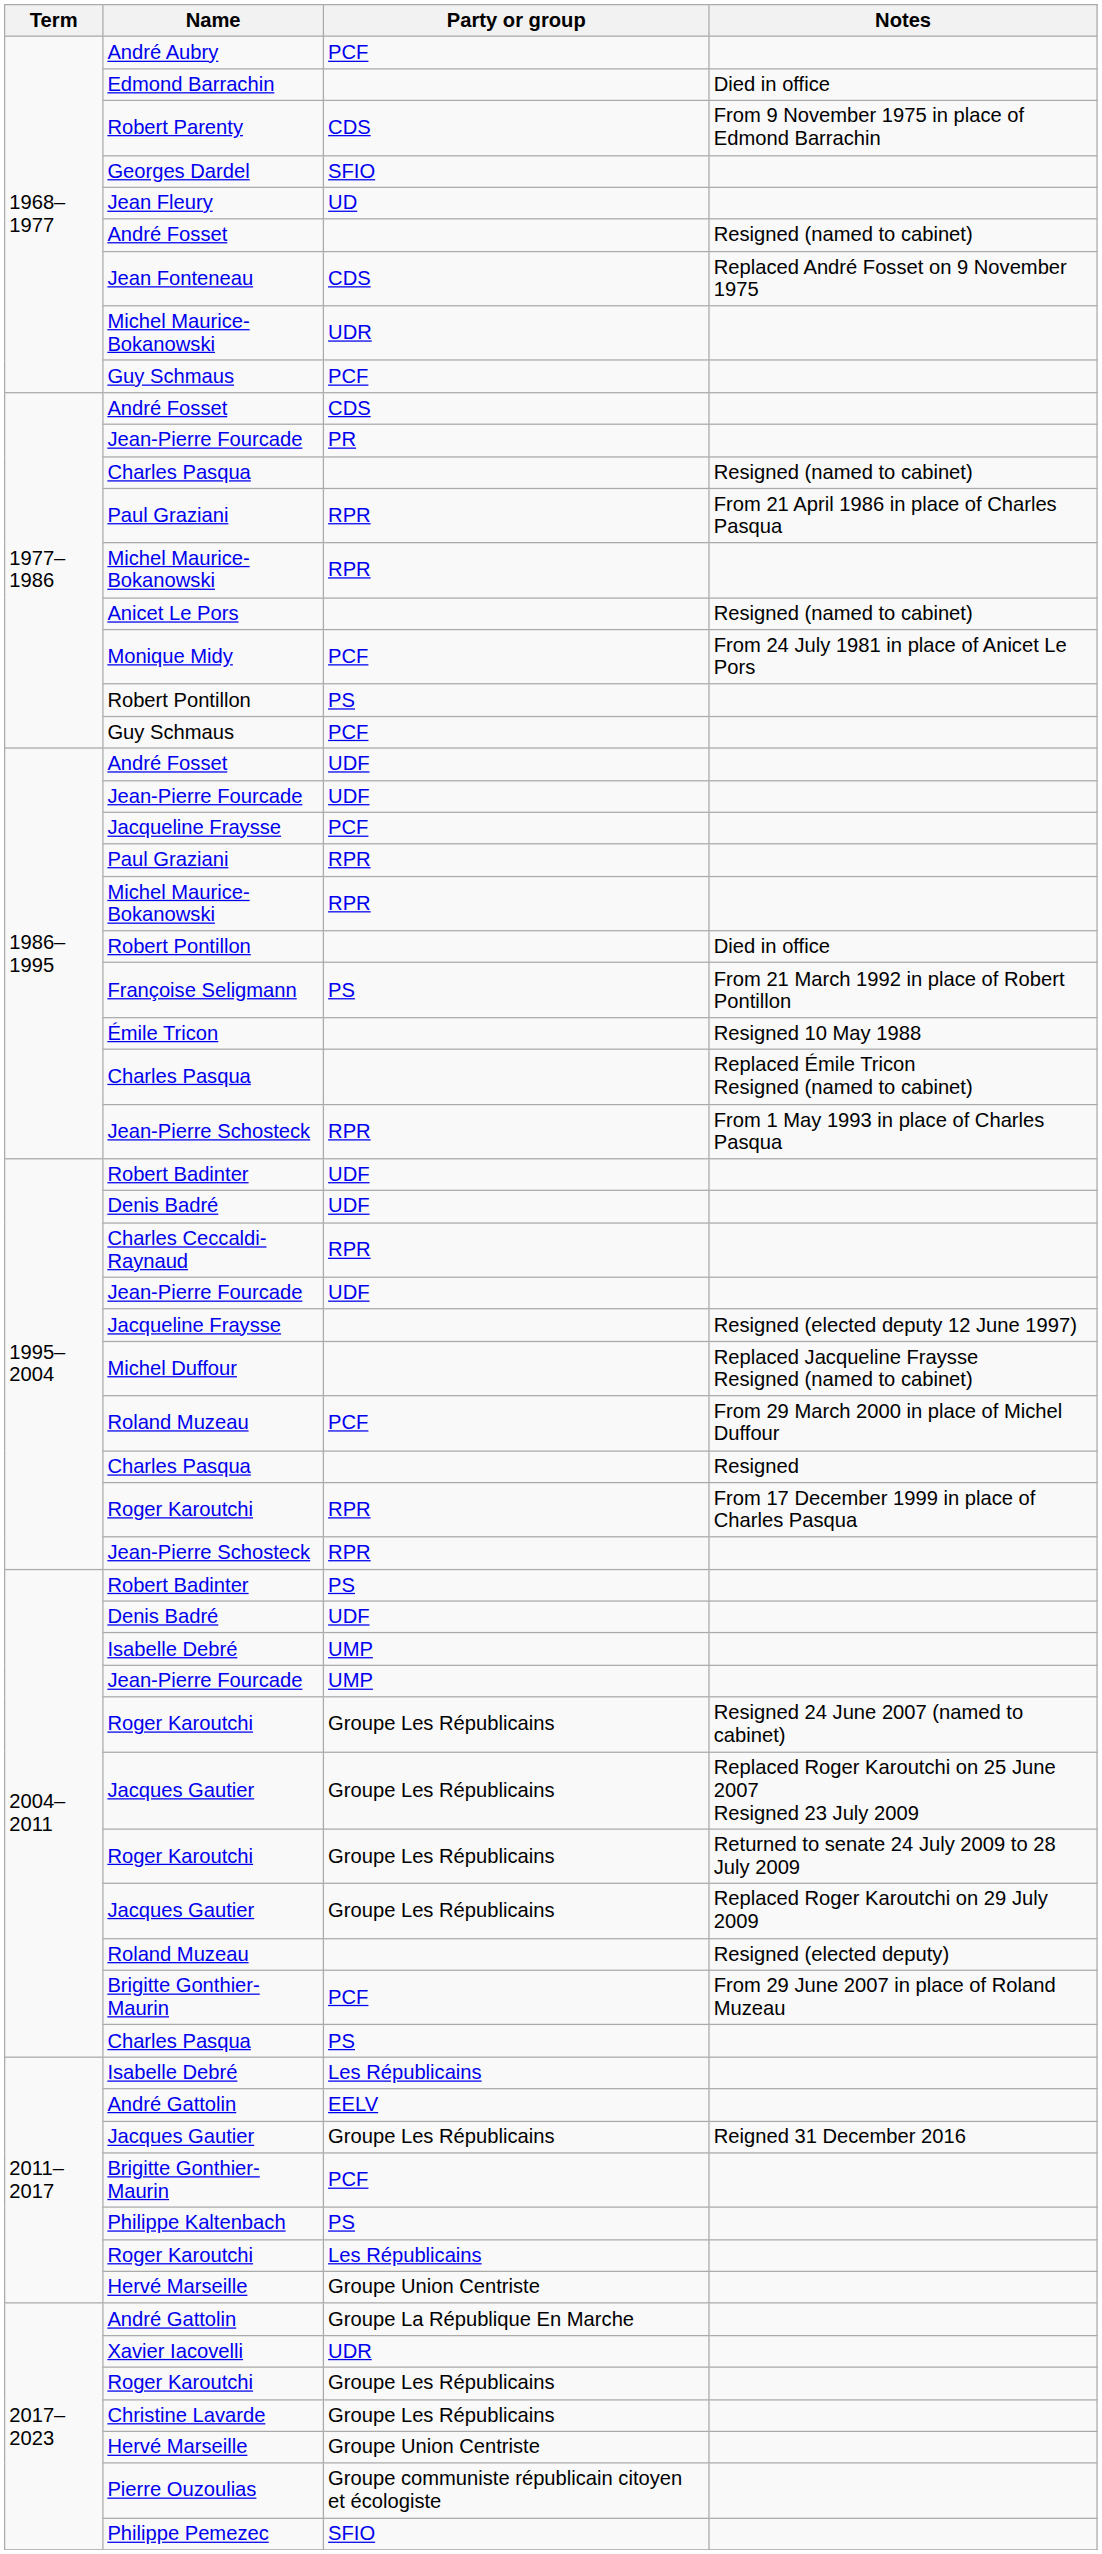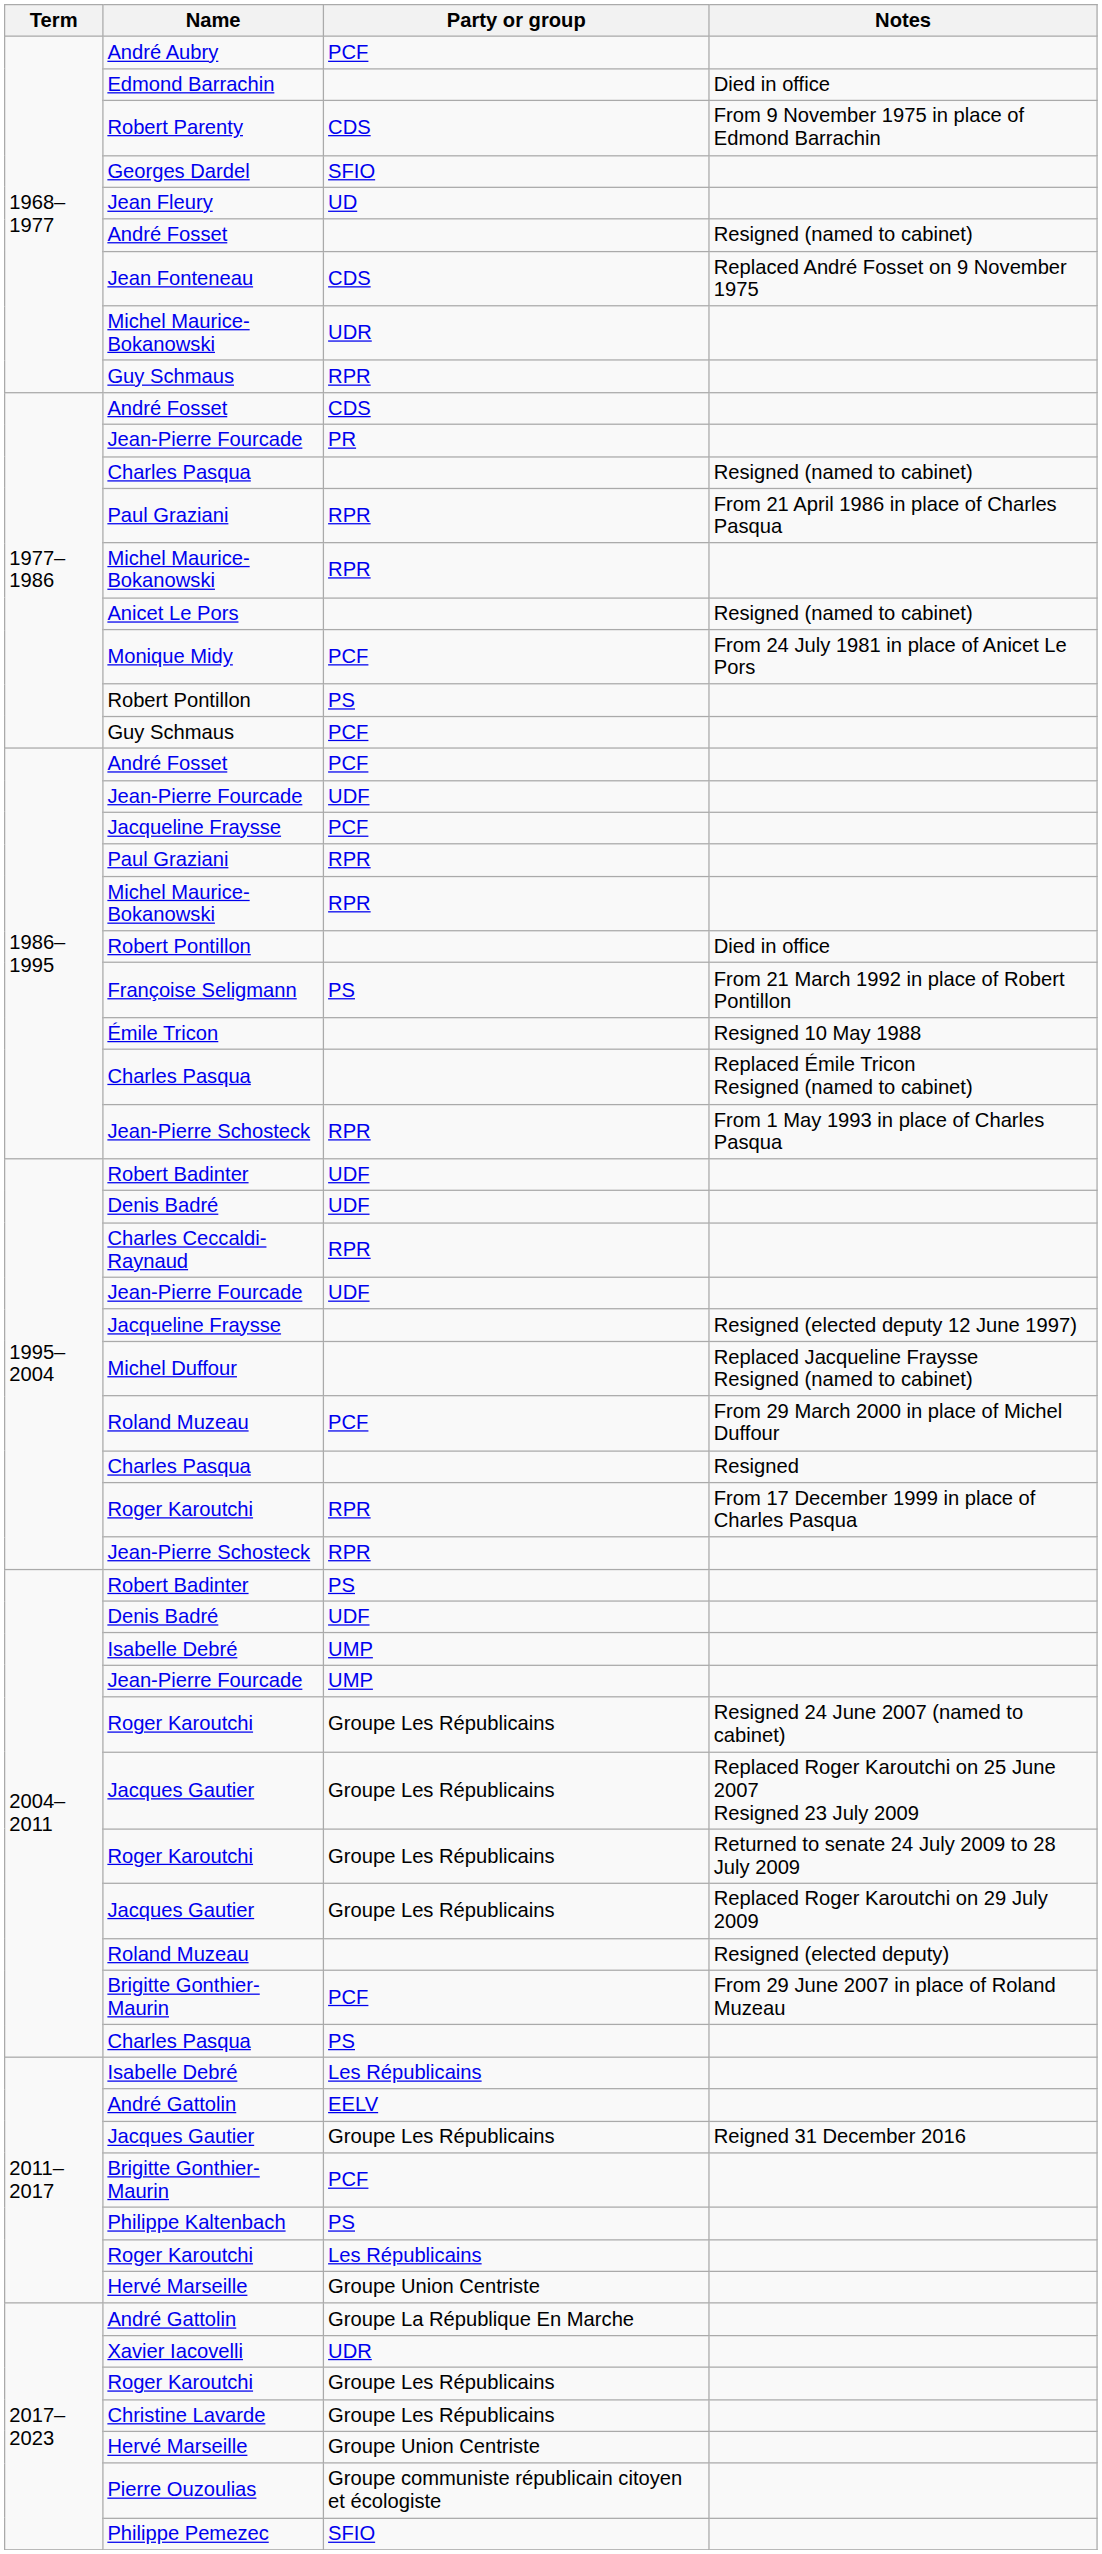 <table class="wikitable sortable">
 <tr>
 <th>Term</th>
 <th>Name</th>
 <th>Party or group</th>
 <th>Notes</th>
 </tr>
 <tr>
 <td rowspan=9>1968–1977</td>
 <td><a href='#'>André Aubry</a></td>
 <td><a href='#'>PCF</a></td>
 <td></td>
 </tr>
 <tr>
 <td><a href='#'>Edmond Barrachin</a></td>
 <td></td>
 <td>Died in office</td>
 </tr>
 <tr>
 <td><a href='#'>Robert Parenty</a></td>
 <td><a href='#'>CDS</a></td>
 <td>From 9 November 1975 in place of Edmond Barrachin</td>
 </tr>
 <tr>
 <td><a href='#'>Georges Dardel</a></td>
 <td><a href='#'>SFIO</a></td>
 <td></td>
 </tr>
 <tr>
 <td><a href='#'>Jean Fleury</a></td>
 <td><a href='#'>UD</a></td>
 <td></td>
 </tr>
 <tr>
 <td><a href='#'>André Fosset</a></td>
 <td></td>
 <td>Resigned (named to cabinet)</td>
 </tr>
 <tr>
 <td><a href='#'>Jean Fonteneau</a></td>
 <td><a href='#'>CDS</a></td>
 <td>Replaced André Fosset on 9 November 1975</td>
 </tr>
 <tr>
 <td><a href='#'>Michel Maurice-Bokanowski</a></td>
 <td><a href='#'>UDR</a></td>
 <td></td>
 </tr>
 <tr>
 <td><a href='#'>Guy Schmaus</a></td>
-<td><a href='#'>PCF</a></td>
+<td><a href='#'>RPR</a></td>
 <td></td>
 </tr>
 <tr>
 <td rowspan=9>1977–1986</td>
 <td><a href='#'>André Fosset</a></td>
 <td><a href='#'>CDS</a></td>
 <td></td>
 </tr>
 <tr>
 <td><a href='#'>Jean-Pierre Fourcade</a></td>
 <td><a href='#'>PR</a></td>
 <td></td>
 </tr>
 <tr>
 <td><a href='#'>Charles Pasqua</a></td>
 <td></td>
 <td>Resigned (named to cabinet)</td>
 </tr>
 <tr>
 <td><a href='#'>Paul Graziani</a></td>
 <td><a href='#'>RPR</a></td>
 <td>From 21 April 1986 in place of Charles Pasqua</td>
 </tr>
 <tr>
 <td><a href='#'>Michel Maurice-Bokanowski</a></td>
 <td><a href='#'>RPR</a></td>
 <td></td>
 </tr>
 <tr>
 <td><a href='#'>Anicet Le Pors</a></td>
 <td></td>
 <td>Resigned (named to cabinet)</td>
 </tr>
 <tr>
 <td><a href='#'>Monique Midy</a></td>
 <td><a href='#'>PCF</a></td>
 <td>From 24 July 1981 in place of Anicet Le Pors</td>
 </tr>
 <tr>
 <td>Robert Pontillon</td>
 <td><a href='#'>PS</a></td>
 <td></td>
 </tr>
 <tr>
 <td>Guy Schmaus</td>
 <td><a href='#'>PCF</a></td>
 <td></td>
 </tr>
 <tr>
 <td rowspan=10>1986–1995</td>
 <td><a href='#'>André Fosset</a></td>
-<td><a href='#'>UDF</a></td>
+<td><a href='#'>PCF</a></td>
 <td></td>
 </tr>
 <tr>
 <td><a href='#'>Jean-Pierre Fourcade</a></td>
 <td><a href='#'>UDF</a></td>
 <td></td>
 </tr>
 <tr>
 <td><a href='#'>Jacqueline Fraysse</a></td>
 <td><a href='#'>PCF</a></td>
 <td></td>
 </tr>
 <tr>
 <td><a href='#'>Paul Graziani</a></td>
 <td><a href='#'>RPR</a></td>
 <td></td>
 </tr>
 <tr>
 <td><a href='#'>Michel Maurice-Bokanowski</a></td>
 <td><a href='#'>RPR</a></td>
 <td></td>
 </tr>
 <tr>
 <td><a href='#'>Robert Pontillon</a></td>
 <td></td>
 <td>Died in office</td>
 </tr>
 <tr>
 <td><a href='#'>Françoise Seligmann</a></td>
 <td><a href='#'>PS</a></td>
 <td>From 21 March 1992 in place of Robert Pontillon</td>
 </tr>
 <tr>
 <td><a href='#'>Émile Tricon</a></td>
 <td></td>
 <td>Resigned 10 May 1988</td>
 </tr>
 <tr>
 <td><a href='#'>Charles Pasqua</a></td>
 <td></td>
 <td>Replaced Émile Tricon<br>Resigned (named to cabinet)</td>
 </tr>
 <tr>
 <td><a href='#'>Jean-Pierre Schosteck</a></td>
 <td><a href='#'>RPR</a></td>
 <td>From 1 May 1993 in place of Charles Pasqua</td>
 </tr>
 <tr>
 <td rowspan=10>1995–2004</td>
 <td><a href='#'>Robert Badinter</a></td>
 <td><a href='#'>UDF</a></td>
 <td></td>
 </tr>
 <tr>
 <td><a href='#'>Denis Badré</a></td>
 <td><a href='#'>UDF</a></td>
 <td></td>
 </tr>
 <tr>
 <td><a href='#'>Charles Ceccaldi-Raynaud</a></td>
 <td><a href='#'>RPR</a></td>
 <td></td>
 </tr>
 <tr>
 <td><a href='#'>Jean-Pierre Fourcade</a></td>
 <td><a href='#'>UDF</a></td>
 <td></td>
 </tr>
 <tr>
 <td><a href='#'>Jacqueline Fraysse</a></td>
 <td></td>
 <td>Resigned (elected deputy 12 June 1997)</td>
 </tr>
 <tr>
 <td><a href='#'>Michel Duffour</a></td>
 <td></td>
 <td>Replaced Jacqueline Fraysse<br>Resigned (named to cabinet)</td>
 </tr>
 <tr>
 <td><a href='#'>Roland Muzeau</a></td>
 <td><a href='#'>PCF</a></td>
 <td>From 29 March 2000 in place of Michel Duffour</td>
 </tr>
 <tr>
 <td><a href='#'>Charles Pasqua</a></td>
 <td></td>
 <td>Resigned</td>
 </tr>
 <tr>
 <td><a href='#'>Roger Karoutchi</a></td>
 <td><a href='#'>RPR</a></td>
 <td>From 17 December 1999 in place of Charles Pasqua</td>
 </tr>
 <tr>
 <td><a href='#'>Jean-Pierre Schosteck</a></td>
 <td><a href='#'>RPR</a></td>
 <td></td>
 </tr>
 <tr>
 <td rowspan=11>2004–2011</td>
 <td><a href='#'>Robert Badinter</a></td>
 <td><a href='#'>PS</a></td>
 <td></td>
 </tr>
 <tr>
 <td><a href='#'>Denis Badré</a></td>
 <td><a href='#'>UDF</a></td>
 <td></td>
 </tr>
 <tr>
 <td><a href='#'>Isabelle Debré</a></td>
 <td><a href='#'>UMP</a></td>
 <td></td>
 </tr>
 <tr>
 <td><a href='#'>Jean-Pierre Fourcade</a></td>
 <td><a href='#'>UMP</a></td>
 <td></td>
 </tr>
 <tr>
 <td><a href='#'>Roger Karoutchi</a></td>
 <td>Groupe Les Républicains</td>
 <td>Resigned 24 June 2007 (named to cabinet)</td>
 </tr>
 <tr>
 <td><a href='#'>Jacques Gautier</a></td>
 <td>Groupe Les Républicains</td>
 <td>Replaced Roger Karoutchi on 25 June 2007<br>Resigned 23 July 2009</td>
 </tr>
 <tr>
 <td><a href='#'>Roger Karoutchi</a></td>
 <td>Groupe Les Républicains</td>
 <td>Returned to senate 24 July 2009 to 28 July 2009</td>
 </tr>
 <tr>
 <td><a href='#'>Jacques Gautier</a></td>
 <td>Groupe Les Républicains</td>
 <td>Replaced Roger Karoutchi on 29 July 2009</td>
 </tr>
 <tr>
 <td><a href='#'>Roland Muzeau</a></td>
 <td></td>
 <td>Resigned (elected deputy)</td>
 </tr>
 <tr>
 <td><a href='#'>Brigitte Gonthier-Maurin</a></td>
 <td><a href='#'>PCF</a></td>
 <td>From 29 June 2007 in place of Roland Muzeau</td>
 </tr>
 <tr>
 <td><a href='#'>Charles Pasqua</a></td>
 <td><a href='#'>PS</a></td>
 <td></td>
 </tr>
 <tr>
 <td rowspan=7>2011–2017</td>
 <td><a href='#'>Isabelle Debré</a></td>
 <td><a href='#'>Les Républicains</a></td>
 <td></td>
 </tr>
 <tr>
 <td><a href='#'>André Gattolin</a></td>
 <td><a href='#'>EELV</a></td>
 <td></td>
 </tr>
 <tr>
 <td><a href='#'>Jacques Gautier</a></td>
 <td>Groupe Les Républicains</td>
 <td>Reigned 31 December 2016</td>
 </tr>
 <tr>
 <td><a href='#'>Brigitte Gonthier-Maurin</a></td>
 <td><a href='#'>PCF</a></td>
 <td></td>
 </tr>
 <tr>
 <td><a href='#'>Philippe Kaltenbach</a></td>
 <td><a href='#'>PS</a></td>
 <td></td>
 </tr>
 <tr>
 <td><a href='#'>Roger Karoutchi</a></td>
 <td><a href='#'>Les Républicains</a></td>
 <td></td>
 </tr>
 <tr>
 <td><a href='#'>Hervé Marseille</a></td>
 <td>Groupe Union Centriste</td>
 <td></td>
 </tr>
 <tr>
 <td rowspan=7>2017–2023</td>
 <td><a href='#'>André Gattolin</a></td>
 <td>Groupe La République En Marche</td>
 <td></td>
 </tr>
 <tr>
 <td><a href='#'>Xavier Iacovelli</a></td>
 <td><a href='#'>UDR</a></td>
 <td></td>
 </tr>
 <tr>
 <td><a href='#'>Roger Karoutchi</a></td>
 <td>Groupe Les Républicains</td>
 <td></td>
 </tr>
 <tr>
 <td><a href='#'>Christine Lavarde</a></td>
 <td>Groupe Les Républicains</td>
 <td></td>
 </tr>
 <tr>
 <td><a href='#'>Hervé Marseille</a></td>
 <td>Groupe Union Centriste</td>
 <td></td>
 </tr>
 <tr>
 <td><a href='#'>Pierre Ouzoulias</a></td>
 <td>Groupe communiste républicain citoyen et écologiste</td>
 <td></td>
 </tr>
 <tr>
 <td><a href='#'>Philippe Pemezec</a></td>
 <td><a href='#'>SFIO</a></td>
 <td></td>
 </tr>
 </table>
